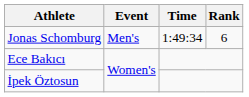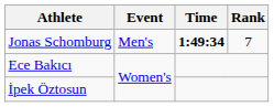 <table class=wikitable style="font-size:90%">
 <tr>
 <th>Athlete</th>
 <th>Event</th>
 <th>Time</th>
 <th>Rank</th>
 </tr>
 <tr align=center>
 <td align=left><a href='#'>Jonas Schomburg</a></td>
 <td align=left><a href='#'>Men's</a></td>
-<td>1:49:34</td>
-<td>6</td>
+<td><strong>1:49:34</strong></td>
+<td>7</td>
 </tr>
 <tr align=center>
 <td align=left><a href='#'>Ece Bakıcı</a></td>
 <td align=left rowspan=2><a href='#'>Women's</a></td>
 <td colspan=2></td>
 </tr>
 <tr align=center>
 <td align=left><a href='#'>İpek Öztosun</a></td>
 <td colspan=2></td>
 </tr>
 </table>
